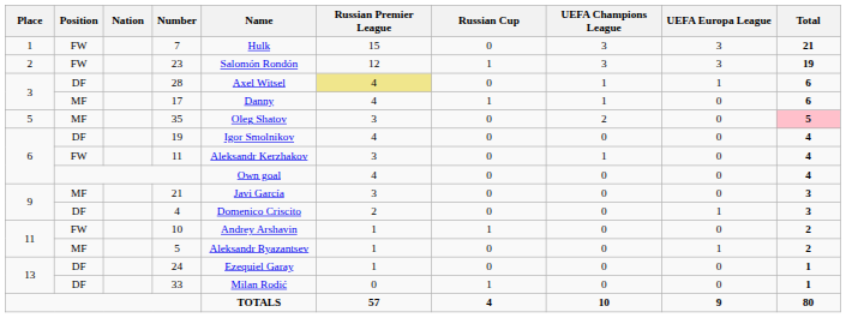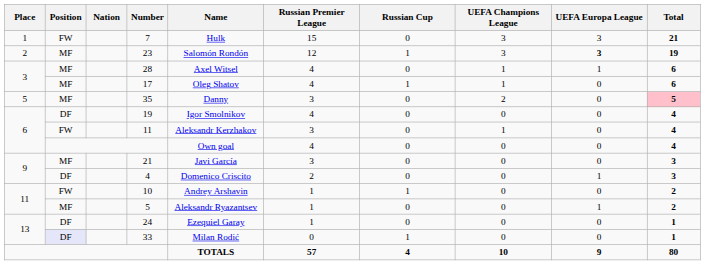 <table class="wikitable" style="font-size: 95%; text-align: center;">
 <tr>
 <th width=60>Place</th>
 <th width=60>Position</th>
 <th width=60>Nation</th>
 <th width=60>Number</th>
 <th width=150>Name</th>
 <th width=150>Russian Premier League</th>
 <th width=150>Russian Cup</th>
 <th width=150>UEFA Champions League</th>
 <th width=150>UEFA Europa League</th>
 <th width=80>Total</th>
 </tr>
 <tr>
 <td>1</td>
 <td>FW</td>
 <td></td>
 <td>7</td>
 <td><a href='#'>Hulk</a></td>
 <td>15</td>
 <td>0</td>
 <td>3</td>
 <td>3</td>
 <td><strong>21</strong></td>
 </tr>
 <tr>
 <td>2</td>
-<td>FW</td>
+<td>MF</td>
 <td></td>
 <td>23</td>
 <td><a href='#'>Salomón Rondón</a></td>
 <td>12</td>
 <td>1</td>
 <td>3</td>
-<td>3</td>
+<td><strong>3</strong></td>
 <td><strong>19</strong></td>
 </tr>
 <tr>
 <td rowspan="2">3</td>
-<td>DF</td>
+<td>MF</td>
 <td></td>
 <td>28</td>
 <td><a href='#'>Axel Witsel</a></td>
-<td style="background: khaki;">4</td>
+<td>4</td>
 <td>0</td>
 <td>1</td>
 <td>1</td>
 <td><strong>6</strong></td>
 </tr>
 <tr>
 <td>MF</td>
 <td></td>
 <td>17</td>
-<td><a href='#'>Danny</a></td>
+<td><a href='#'>Oleg Shatov</a></td>
 <td>4</td>
 <td>1</td>
 <td>1</td>
 <td>0</td>
 <td><strong>6</strong></td>
 </tr>
 <tr>
 <td>5</td>
 <td>MF</td>
 <td></td>
 <td>35</td>
-<td><a href='#'>Oleg Shatov</a></td>
+<td><a href='#'>Danny</a></td>
 <td>3</td>
 <td>0</td>
 <td>2</td>
 <td>0</td>
 <td style="background: pink;"><strong>5</strong></td>
 </tr>
 <tr>
 <td rowspan="3">6</td>
 <td>DF</td>
 <td></td>
 <td>19</td>
 <td><a href='#'>Igor Smolnikov</a></td>
 <td>4</td>
 <td>0</td>
 <td>0</td>
 <td>0</td>
 <td><strong>4</strong></td>
 </tr>
 <tr>
 <td>FW</td>
 <td></td>
 <td>11</td>
 <td><a href='#'>Aleksandr Kerzhakov</a></td>
 <td>3</td>
 <td>0</td>
 <td>1</td>
 <td>0</td>
 <td><strong>4</strong></td>
 </tr>
 <tr>
 <td colspan="3"></td>
 <td><a href='#'>Own goal</a></td>
 <td>4</td>
 <td>0</td>
 <td>0</td>
 <td>0</td>
 <td><strong>4</strong></td>
 </tr>
 <tr>
 <td rowspan="2">9</td>
 <td>MF</td>
 <td></td>
 <td>21</td>
 <td><a href='#'>Javi García</a></td>
 <td>3</td>
 <td>0</td>
 <td>0</td>
 <td>0</td>
 <td><strong>3</strong></td>
 </tr>
 <tr>
 <td>DF</td>
 <td></td>
 <td>4</td>
 <td><a href='#'>Domenico Criscito</a></td>
 <td>2</td>
 <td>0</td>
 <td>0</td>
 <td>1</td>
 <td><strong>3</strong></td>
 </tr>
 <tr>
 <td rowspan="2">11</td>
 <td>FW</td>
 <td></td>
 <td>10</td>
 <td><a href='#'>Andrey Arshavin</a></td>
 <td>1</td>
 <td>1</td>
 <td>0</td>
 <td>0</td>
 <td><strong>2</strong></td>
 </tr>
 <tr>
 <td>MF</td>
 <td></td>
 <td>5</td>
 <td><a href='#'>Aleksandr Ryazantsev</a></td>
 <td>1</td>
 <td>0</td>
 <td>0</td>
 <td>1</td>
 <td><strong>2</strong></td>
 </tr>
 <tr>
 <td rowspan="2">13</td>
 <td>DF</td>
 <td></td>
 <td>24</td>
 <td><a href='#'>Ezequiel Garay</a></td>
 <td>1</td>
 <td>0</td>
 <td>0</td>
 <td>0</td>
 <td><strong>1</strong></td>
 </tr>
 <tr>
-<td>DF</td>
+<td style="background: lavender;">DF</td>
 <td></td>
 <td>33</td>
 <td><a href='#'>Milan Rodić</a></td>
 <td>0</td>
 <td>1</td>
 <td>0</td>
 <td>0</td>
 <td><strong>1</strong></td>
 </tr>
 <tr>
 <td colspan="4"></td>
 <td><strong>TOTALS</strong></td>
 <td><strong>57</strong></td>
 <td><strong>4</strong></td>
 <td><strong>10</strong></td>
 <td><strong>9</strong></td>
 <td><strong>80</strong></td>
 </tr>
 </table>
